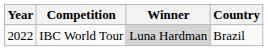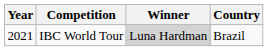 <table class="wikitable sortable" border="1">
 <tr>
 <th>Year</th>
 <th>Competition</th>
 <th>Winner</th>
 <th>Country</th>
 </tr>
 <tr>
-<td>2022</td>
+<td>2021</td>
 <td>IBC World Tour</td>
 <td style="background: lightgrey;">Luna Hardman</td>
 <td>Brazil</td>
 </tr>
 </table>
